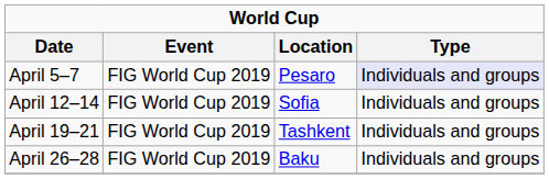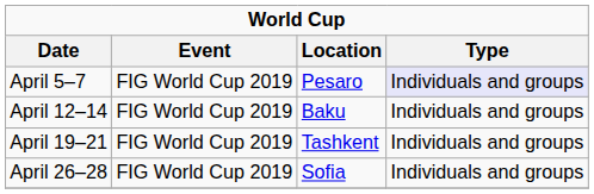 <table class="wikitable">
 <tr>
 <td colspan="4" style="text-align:center;"><strong>World Cup</strong></td>
 </tr>
 <tr>
 <th>Date</th>
 <th>Event</th>
 <th>Location</th>
 <th>Type</th>
 </tr>
 <tr>
 <td>April 5–7</td>
 <td>FIG World Cup 2019</td>
 <td>  <a href='#'>Pesaro</a></td>
 <td style="background: lavender;">Individuals and groups</td>
 </tr>
 <tr>
 <td>April 12–14</td>
 <td>FIG World Cup 2019</td>
-<td>  <a href='#'>Sofia</a></td>
+<td>  <a href='#'>Baku</a></td>
 <td>Individuals and groups</td>
 </tr>
 <tr>
 <td>April 19–21</td>
 <td>FIG World Cup 2019</td>
 <td>  <a href='#'>Tashkent</a></td>
 <td>Individuals and groups</td>
 </tr>
 <tr>
 <td>April 26–28</td>
 <td>FIG World Cup 2019</td>
-<td>  <a href='#'>Baku</a></td>
+<td>  <a href='#'>Sofia</a></td>
 <td>Individuals and groups</td>
 </tr>
 <tr>
 </tr>
 </table>
